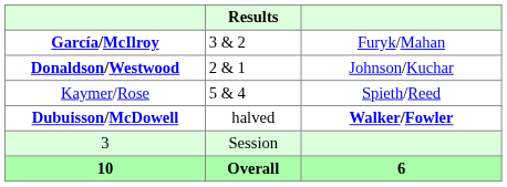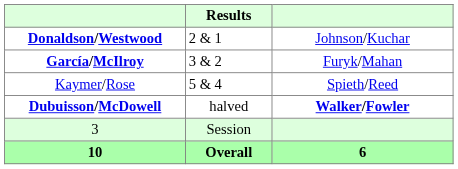 <table border="1" cellpadding="3" style="border-collapse:collapse; text-align:center;">
 <tr style="background:#dfd;">
 <th style="width:12em;"></th>
 <th style="width:5.5em;">Results</th>
 <th style="width:12em;"></th>
 </tr>
 <tr>
+<td><strong><a href='#'>Donaldson</a>/<a href='#'>Westwood</a></strong></td>
+<td align=left> 2 & 1</td>
+<td><a href='#'>Johnson</a>/<a href='#'>Kuchar</a></td>
+</tr>
+<tr>
 <td><strong><a href='#'>García</a>/<a href='#'>McIlroy</a></strong></td>
 <td align=left> 3 & 2</td>
 <td><a href='#'>Furyk</a>/<a href='#'>Mahan</a></td>
-</tr>
-<tr>
-<td><strong><a href='#'>Donaldson</a>/<a href='#'>Westwood</a></strong></td>
-<td align=left> 2 & 1</td>
-<td><a href='#'>Johnson</a>/<a href='#'>Kuchar</a></td>
 </tr>
 <tr>
 <td><a href='#'>Kaymer</a>/<a href='#'>Rose</a></td>
 <td align=left> 5 & 4</td>
 <td><a href='#'>Spieth</a>/<a href='#'>Reed</a></td>
 </tr>
 <tr>
 <td><strong><a href='#'>Dubuisson</a>/<a href='#'>McDowell</a></strong></td>
 <td align=center>halved</td>
 <td><strong><a href='#'>Walker</a>/<a href='#'>Fowler</a></strong></td>
 </tr>
 <tr style="background:#dfd;">
 <td>3</td>
 <td>Session</td>
 <td></td>
 </tr>
 <tr style="background:#afa;">
 <th>10</th>
 <th>Overall</th>
 <th>6</th>
 </tr>
 </table>
